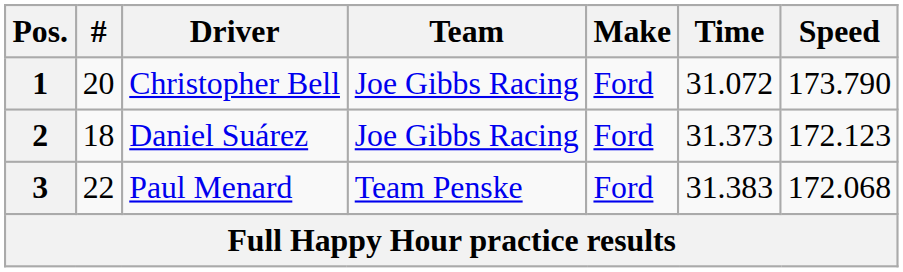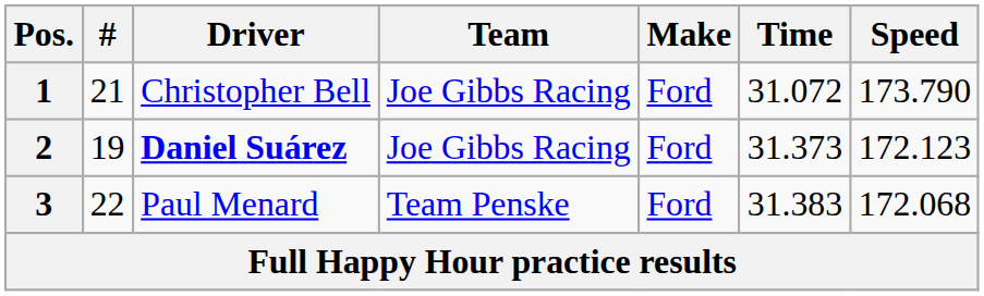 <table class="wikitable" style="font-size: 95%;">
 <tr>
 <th>Pos.</th>
 <th>#</th>
 <th>Driver</th>
 <th>Team</th>
 <th>Make</th>
 <th>Time</th>
 <th>Speed</th>
 </tr>
 <tr>
 <th>1</th>
-<td>20</td>
+<td>21</td>
 <td><a href='#'>Christopher Bell</a></td>
 <td><a href='#'>Joe Gibbs Racing</a></td>
 <td><a href='#'>Ford</a></td>
 <td>31.072</td>
 <td>173.790</td>
 </tr>
 <tr>
 <th>2</th>
-<td>18</td>
-<td><a href='#'>Daniel Suárez</a></td>
+<td>19</td>
+<td><strong><a href='#'>Daniel Suárez</a></strong></td>
 <td><a href='#'>Joe Gibbs Racing</a></td>
 <td><a href='#'>Ford</a></td>
 <td>31.373</td>
 <td>172.123</td>
 </tr>
 <tr>
 <th>3</th>
 <td>22</td>
 <td><a href='#'>Paul Menard</a></td>
 <td><a href='#'>Team Penske</a></td>
 <td><a href='#'>Ford</a></td>
 <td>31.383</td>
 <td>172.068</td>
 </tr>
 <tr>
 <th colspan="7">Full Happy Hour practice results</th>
 </tr>
 </table>
